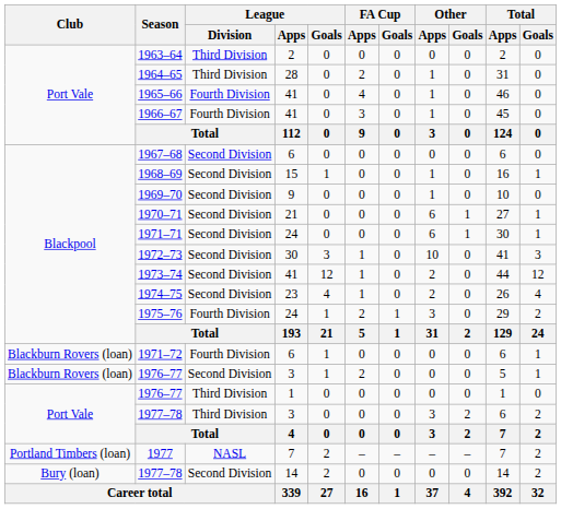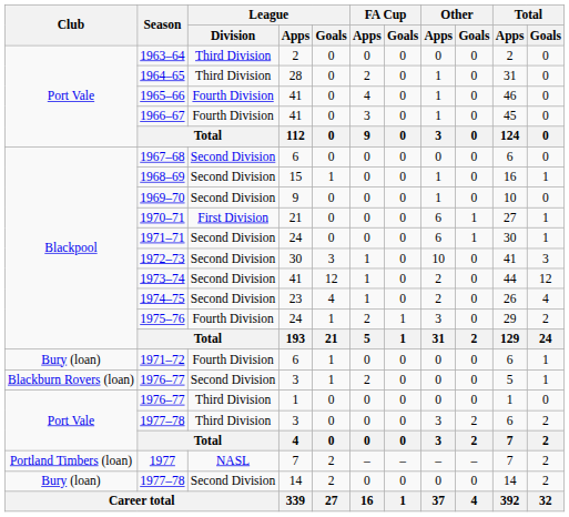 <table class="wikitable" style="text-align: center;">
 <tr>
 <th rowspan="2">Club</th>
 <th rowspan="2">Season</th>
 <th colspan="3">League</th>
 <th colspan="2">FA Cup</th>
 <th colspan="2">Other</th>
 <th colspan="2">Total</th>
 </tr>
 <tr>
 <th>Division</th>
 <th>Apps</th>
 <th>Goals</th>
 <th>Apps</th>
 <th>Goals</th>
 <th>Apps</th>
 <th>Goals</th>
 <th>Apps</th>
 <th>Goals</th>
 </tr>
 <tr>
 <td rowspan="5"><a href='#'>Port Vale</a></td>
 <td><a href='#'>1963–64</a></td>
 <td><a href='#'>Third Division</a></td>
 <td>2</td>
 <td>0</td>
 <td>0</td>
 <td>0</td>
 <td>0</td>
 <td>0</td>
 <td>2</td>
 <td>0</td>
 </tr>
 <tr>
 <td><a href='#'>1964–65</a></td>
 <td>Third Division</td>
 <td>28</td>
 <td>0</td>
 <td>2</td>
 <td>0</td>
 <td>1</td>
 <td>0</td>
 <td>31</td>
 <td>0</td>
 </tr>
 <tr>
 <td><a href='#'>1965–66</a></td>
 <td><a href='#'>Fourth Division</a></td>
 <td>41</td>
 <td>0</td>
 <td>4</td>
 <td>0</td>
 <td>1</td>
 <td>0</td>
 <td>46</td>
 <td>0</td>
 </tr>
 <tr>
 <td><a href='#'>1966–67</a></td>
 <td>Fourth Division</td>
 <td>41</td>
 <td>0</td>
 <td>3</td>
 <td>0</td>
 <td>1</td>
 <td>0</td>
 <td>45</td>
 <td>0</td>
 </tr>
 <tr>
 <th colspan="2">Total</th>
 <th>112</th>
 <th>0</th>
 <th>9</th>
 <th>0</th>
 <th>3</th>
 <th>0</th>
 <th>124</th>
 <th>0</th>
 </tr>
 <tr>
 <td rowspan="10"><a href='#'>Blackpool</a></td>
 <td><a href='#'>1967–68</a></td>
 <td><a href='#'>Second Division</a></td>
 <td>6</td>
 <td>0</td>
 <td>0</td>
 <td>0</td>
 <td>0</td>
 <td>0</td>
 <td>6</td>
 <td>0</td>
 </tr>
 <tr>
 <td><a href='#'>1968–69</a></td>
 <td>Second Division</td>
 <td>15</td>
 <td>1</td>
 <td>0</td>
 <td>0</td>
 <td>1</td>
 <td>0</td>
 <td>16</td>
 <td>1</td>
 </tr>
 <tr>
 <td><a href='#'>1969–70</a></td>
 <td>Second Division</td>
 <td>9</td>
 <td>0</td>
 <td>0</td>
 <td>0</td>
 <td>1</td>
 <td>0</td>
 <td>10</td>
 <td>0</td>
 </tr>
 <tr>
 <td><a href='#'>1970–71</a></td>
-<td>Second Division</td>
+<td><a href='#'>First Division</a></td>
 <td>21</td>
 <td>0</td>
 <td>0</td>
 <td>0</td>
 <td>6</td>
 <td>1</td>
 <td>27</td>
 <td>1</td>
 </tr>
 <tr>
 <td><a href='#'>1971–71</a></td>
 <td>Second Division</td>
 <td>24</td>
 <td>0</td>
 <td>0</td>
 <td>0</td>
 <td>6</td>
 <td>1</td>
 <td>30</td>
 <td>1</td>
 </tr>
 <tr>
 <td><a href='#'>1972–73</a></td>
 <td>Second Division</td>
 <td>30</td>
 <td>3</td>
 <td>1</td>
 <td>0</td>
 <td>10</td>
 <td>0</td>
 <td>41</td>
 <td>3</td>
 </tr>
 <tr>
 <td><a href='#'>1973–74</a></td>
 <td>Second Division</td>
 <td>41</td>
 <td>12</td>
 <td>1</td>
 <td>0</td>
 <td>2</td>
 <td>0</td>
 <td>44</td>
 <td>12</td>
 </tr>
 <tr>
 <td><a href='#'>1974–75</a></td>
 <td>Second Division</td>
 <td>23</td>
 <td>4</td>
 <td>1</td>
 <td>0</td>
 <td>2</td>
 <td>0</td>
 <td>26</td>
 <td>4</td>
 </tr>
 <tr>
 <td><a href='#'>1975–76</a></td>
 <td>Fourth Division</td>
 <td>24</td>
 <td>1</td>
 <td>2</td>
 <td>1</td>
 <td>3</td>
 <td>0</td>
 <td>29</td>
 <td>2</td>
 </tr>
 <tr>
 <th colspan="2">Total</th>
 <th>193</th>
 <th>21</th>
 <th>5</th>
 <th>1</th>
 <th>31</th>
 <th>2</th>
 <th>129</th>
 <th>24</th>
 </tr>
 <tr>
-<td><a href='#'>Blackburn Rovers</a> (loan)</td>
+<td><a href='#'>Bury</a> (loan)</td>
 <td><a href='#'>1971–72</a></td>
 <td>Fourth Division</td>
 <td>6</td>
 <td>1</td>
 <td>0</td>
 <td>0</td>
 <td>0</td>
 <td>0</td>
 <td>6</td>
 <td>1</td>
 </tr>
 <tr>
 <td><a href='#'>Blackburn Rovers</a> (loan)</td>
 <td><a href='#'>1976–77</a></td>
 <td>Second Division</td>
 <td>3</td>
 <td>1</td>
 <td>2</td>
 <td>0</td>
 <td>0</td>
 <td>0</td>
 <td>5</td>
 <td>1</td>
 </tr>
 <tr>
 <td rowspan="3"><a href='#'>Port Vale</a></td>
 <td><a href='#'>1976–77</a></td>
 <td>Third Division</td>
 <td>1</td>
 <td>0</td>
 <td>0</td>
 <td>0</td>
 <td>0</td>
 <td>0</td>
 <td>1</td>
 <td>0</td>
 </tr>
 <tr>
 <td><a href='#'>1977–78</a></td>
 <td>Third Division</td>
 <td>3</td>
 <td>0</td>
 <td>0</td>
 <td>0</td>
 <td>3</td>
 <td>2</td>
 <td>6</td>
 <td>2</td>
 </tr>
 <tr>
 <th colspan="2">Total</th>
 <th>4</th>
 <th>0</th>
 <th>0</th>
 <th>0</th>
 <th>3</th>
 <th>2</th>
 <th>7</th>
 <th>2</th>
 </tr>
 <tr>
 <td><a href='#'>Portland Timbers</a> (loan)</td>
 <td><a href='#'>1977</a></td>
 <td><a href='#'>NASL</a></td>
 <td>7</td>
 <td>2</td>
 <td>–</td>
 <td>–</td>
 <td>–</td>
 <td>–</td>
 <td>7</td>
 <td>2</td>
 </tr>
 <tr>
 <td><a href='#'>Bury</a> (loan)</td>
 <td><a href='#'>1977–78</a></td>
 <td>Second Division</td>
 <td>14</td>
 <td>2</td>
 <td>0</td>
 <td>0</td>
 <td>0</td>
 <td>0</td>
 <td>14</td>
 <td>2</td>
 </tr>
 <tr>
 <th colspan="3">Career total</th>
 <th>339</th>
 <th>27</th>
 <th>16</th>
 <th>1</th>
 <th>37</th>
 <th>4</th>
 <th>392</th>
 <th>32</th>
 </tr>
 </table>
